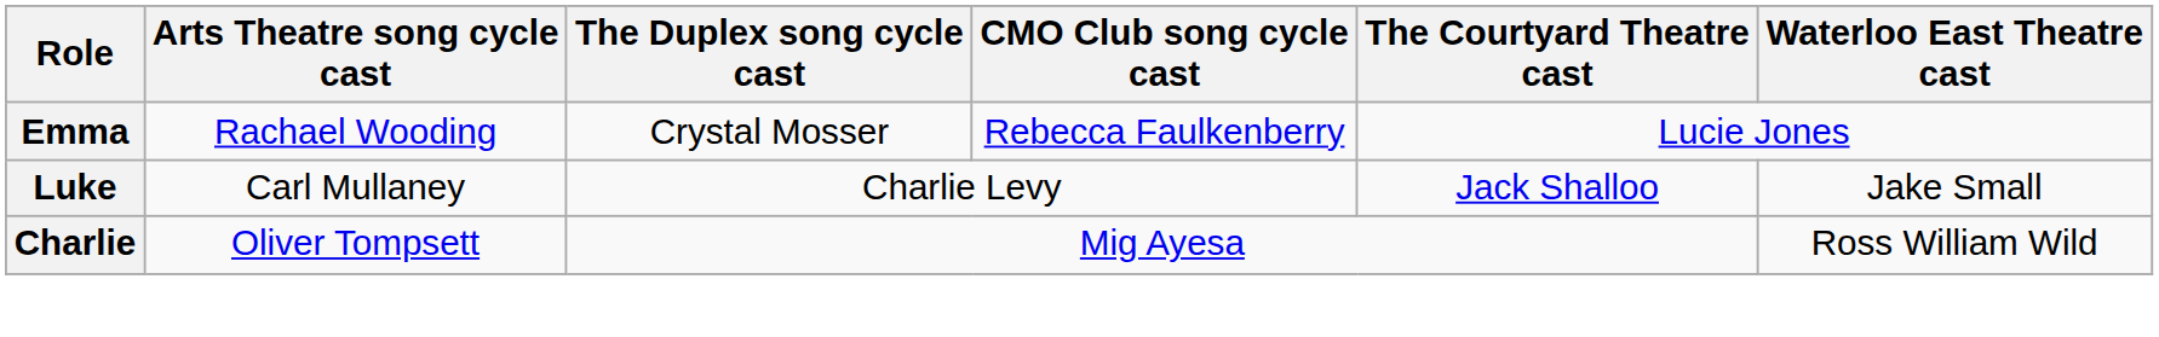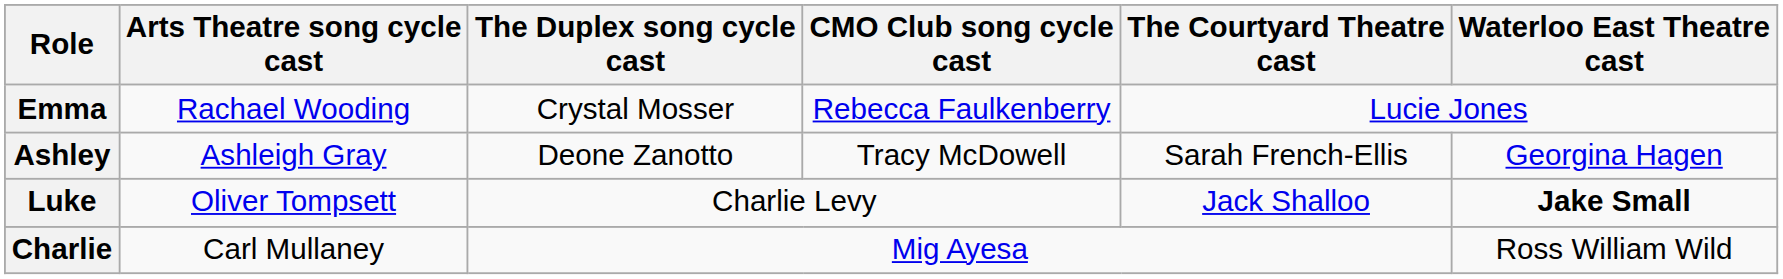 <table class="wikitable">
 <tr>
 <th>Role</th>
 <th>Arts Theatre song cycle<br>cast</th>
 <th>The Duplex song cycle<br>cast</th>
 <th>CMO Club song cycle<br>cast</th>
 <th>The Courtyard Theatre<br>cast</th>
 <th>Waterloo East Theatre<br>cast</th>
 </tr>
 <tr>
 <th>Emma</th>
 <td align="center"><a href='#'>Rachael Wooding</a></td>
 <td align="center">Crystal Mosser</td>
 <td align="center"><a href='#'>Rebecca Faulkenberry</a></td>
 <td align="center" colspan="2"><a href='#'>Lucie Jones</a></td>
 </tr>
 <tr>
+<th>Ashley</th>
+<td align="center"><a href='#'>Ashleigh Gray</a></td>
+<td align="center">Deone Zanotto</td>
+<td align="center">Tracy McDowell</td>
+<td align="center">Sarah French-Ellis</td>
+<td align="center"><a href='#'>Georgina Hagen</a></td>
+</tr>
+<tr>
 <th>Luke</th>
-<td align="center">Carl Mullaney</td>
+<td align="center"><a href='#'>Oliver Tompsett</a></td>
 <td align="center" colspan="2">Charlie Levy</td>
 <td align="center"><a href='#'>Jack Shalloo</a></td>
-<td align="center">Jake Small</td>
+<td align="center"><strong>Jake Small</strong></td>
 </tr>
 <tr>
 <th>Charlie</th>
-<td align="center"><a href='#'>Oliver Tompsett</a></td>
+<td align="center">Carl Mullaney</td>
 <td align="center" colspan="3"><a href='#'>Mig Ayesa</a></td>
 <td align="center">Ross William Wild</td>
 </tr>
 </table>
